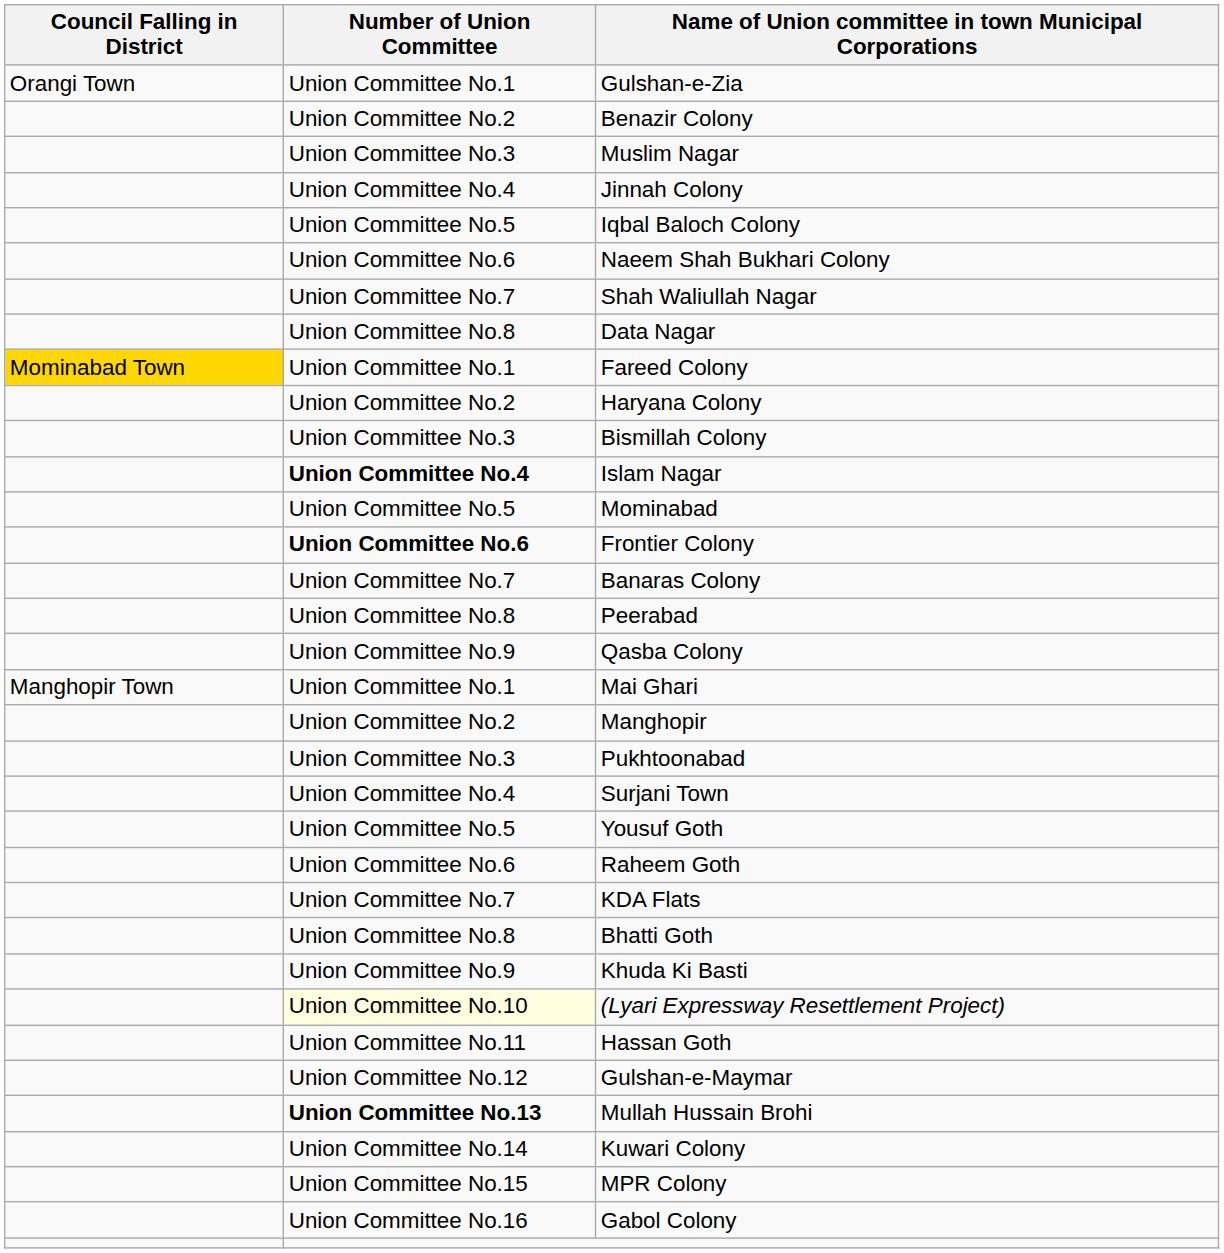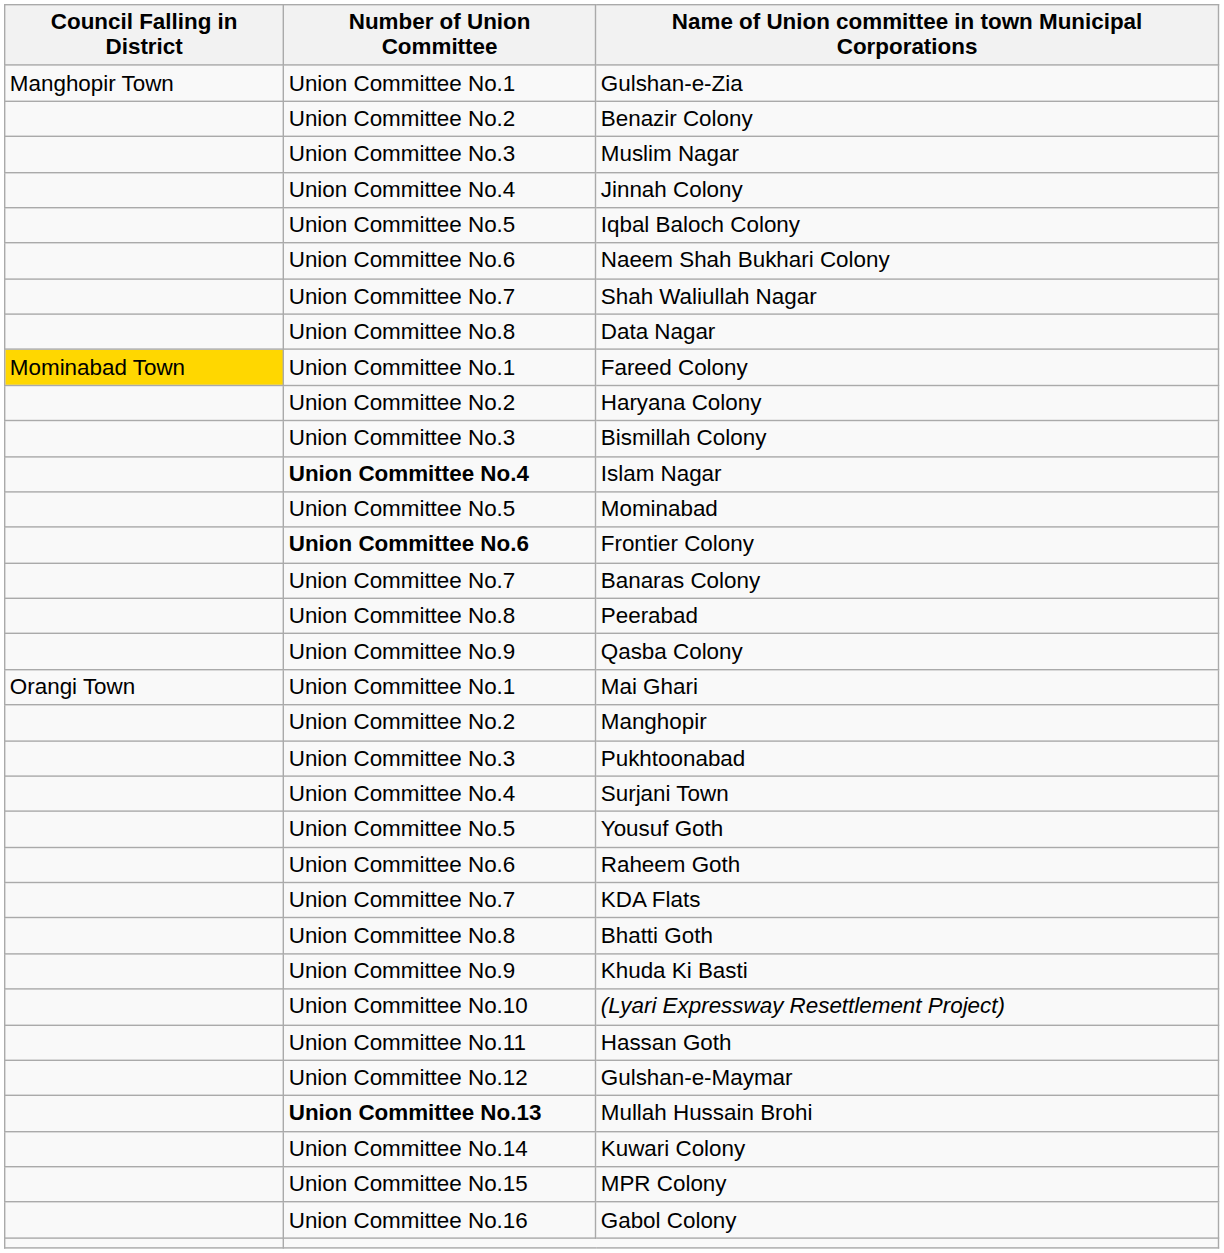 <table class="wikitable">
 <tr>
 <th>Council Falling in District</th>
 <th>Number of Union Committee</th>
 <th>Name of Union committee in town Municipal Corporations</th>
 </tr>
 <tr>
-<td>Orangi Town</td>
+<td>Manghopir Town</td>
 <td>Union Committee No.1</td>
 <td>Gulshan-e-Zia</td>
 </tr>
 <tr>
 <td></td>
 <td>Union Committee No.2</td>
 <td>Benazir Colony</td>
 </tr>
 <tr>
 <td></td>
 <td>Union Committee No.3</td>
 <td>Muslim Nagar</td>
 </tr>
 <tr>
 <td></td>
 <td>Union Committee No.4</td>
 <td>Jinnah Colony</td>
 </tr>
 <tr>
 <td></td>
 <td>Union Committee No.5</td>
 <td>Iqbal Baloch Colony</td>
 </tr>
 <tr>
 <td></td>
 <td>Union Committee No.6</td>
 <td>Naeem Shah Bukhari Colony</td>
 </tr>
 <tr>
 <td></td>
 <td>Union Committee No.7</td>
 <td>Shah Waliullah Nagar</td>
 </tr>
 <tr>
 <td></td>
 <td>Union Committee No.8</td>
 <td>Data Nagar</td>
 </tr>
 <tr>
 <td style="background: gold;">Mominabad Town</td>
 <td>Union Committee No.1</td>
 <td>Fareed Colony</td>
 </tr>
 <tr>
 <td></td>
 <td>Union Committee No.2</td>
 <td>Haryana Colony</td>
 </tr>
 <tr>
 <td></td>
 <td>Union Committee No.3</td>
 <td>Bismillah Colony</td>
 </tr>
 <tr>
 <td></td>
 <td><strong>Union Committee No.4</strong></td>
 <td>Islam Nagar</td>
 </tr>
 <tr>
 <td></td>
 <td>Union Committee No.5</td>
 <td>Mominabad</td>
 </tr>
 <tr>
 <td></td>
 <td><strong>Union Committee No.6</strong></td>
 <td>Frontier Colony</td>
 </tr>
 <tr>
 <td></td>
 <td>Union Committee No.7</td>
 <td>Banaras Colony</td>
 </tr>
 <tr>
 <td></td>
 <td>Union Committee No.8</td>
 <td>Peerabad</td>
 </tr>
 <tr>
 <td></td>
 <td>Union Committee No.9</td>
 <td>Qasba Colony</td>
 </tr>
 <tr>
-<td>Manghopir Town</td>
+<td>Orangi Town</td>
 <td>Union Committee No.1</td>
 <td>Mai Ghari</td>
 </tr>
 <tr>
 <td></td>
 <td>Union Committee No.2</td>
 <td>Manghopir</td>
 </tr>
 <tr>
 <td></td>
 <td>Union Committee No.3</td>
 <td>Pukhtoonabad</td>
 </tr>
 <tr>
 <td></td>
 <td>Union Committee No.4</td>
 <td>Surjani Town</td>
 </tr>
 <tr>
 <td></td>
 <td>Union Committee No.5</td>
 <td>Yousuf Goth</td>
 </tr>
 <tr>
 <td></td>
 <td>Union Committee No.6</td>
 <td>Raheem Goth</td>
 </tr>
 <tr>
 <td></td>
 <td>Union Committee No.7</td>
 <td>KDA Flats</td>
 </tr>
 <tr>
 <td></td>
 <td>Union Committee No.8</td>
 <td>Bhatti Goth</td>
 </tr>
 <tr>
 <td></td>
 <td>Union Committee No.9</td>
 <td>Khuda Ki Basti</td>
 </tr>
 <tr>
 <td></td>
-<td style="background: lightyellow;">Union Committee No.10</td>
+<td>Union Committee No.10</td>
 <td><em>(Lyari Expressway Resettlement Project)</em></td>
 </tr>
 <tr>
 <td></td>
 <td>Union Committee No.11</td>
 <td>Hassan Goth</td>
 </tr>
 <tr>
 <td></td>
 <td>Union Committee No.12</td>
 <td>Gulshan-e-Maymar</td>
 </tr>
 <tr>
 <td></td>
 <td><strong>Union Committee No.13</strong></td>
 <td>Mullah Hussain Brohi</td>
 </tr>
 <tr>
 <td></td>
 <td>Union Committee No.14</td>
 <td>Kuwari Colony</td>
 </tr>
 <tr>
 <td></td>
 <td>Union Committee No.15</td>
 <td>MPR Colony</td>
 </tr>
 <tr>
 <td></td>
 <td>Union Committee No.16</td>
 <td>Gabol Colony</td>
 </tr>
 <tr>
 <td></td>
 </tr>
 </table>
